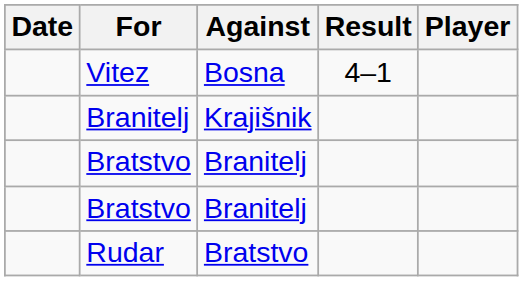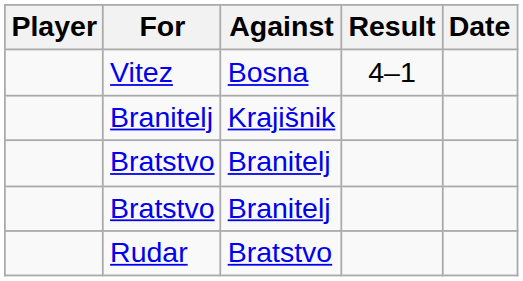 <table class="wikitable sortable">
 <tr>
-<th>Date</th>
+<th>Player</th>
 <th>For</th>
 <th>Against</th>
 <th align=center>Result</th>
-<th>Player</th>
+<th>Date</th>
 </tr>
 <tr>
-<td></td>
+<td> </td>
 <td><a href='#'>Vitez</a></td>
 <td><a href='#'>Bosna</a></td>
 <td align="center">4–1</td>
-<td> </td>
+<td></td>
 </tr>
 <tr>
-<td></td>
+<td> </td>
 <td><a href='#'>Branitelj</a></td>
 <td><a href='#'>Krajišnik</a></td>
 <td align="center"></td>
-<td> </td>
+<td></td>
 </tr>
 <tr>
-<td></td>
+<td> </td>
 <td><a href='#'>Bratstvo</a></td>
 <td><a href='#'>Branitelj</a></td>
 <td align="center"></td>
-<td> </td>
+<td></td>
 </tr>
 <tr>
-<td></td>
+<td> </td>
 <td><a href='#'>Bratstvo</a></td>
 <td><a href='#'>Branitelj</a></td>
 <td align="center"></td>
-<td> </td>
+<td></td>
 </tr>
 <tr>
-<td></td>
+<td> </td>
 <td><a href='#'>Rudar</a></td>
 <td><a href='#'>Bratstvo</a></td>
 <td align="center"></td>
-<td> </td>
+<td></td>
 </tr>
 </table>
